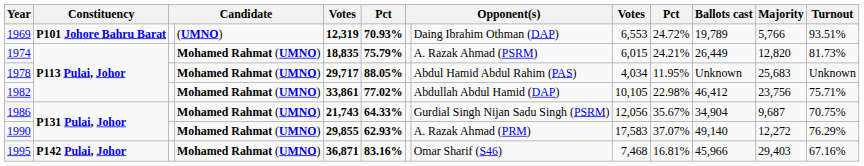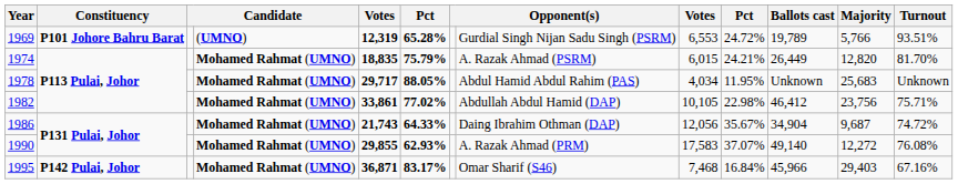 <table class="wikitable" style="margin:0.5em ; font-size:95%">
 <tr>
 <th>Year</th>
 <th>Constituency</th>
 <th colspan=2>Candidate</th>
 <th>Votes</th>
 <th>Pct</th>
 <th colspan=2>Opponent(s)</th>
 <th>Votes</th>
 <th>Pct</th>
 <th>Ballots cast</th>
 <th>Majority</th>
 <th>Turnout</th>
 </tr>
 <tr>
 <td><a href='#'>1969</a></td>
 <td><strong>P101 <a href='#'>Johore Bahru Barat</a></strong></td>
 <td></td>
 <td> (<a href='#'><strong>UMNO</strong></a>)</td>
 <td align=right><strong>12,319</strong></td>
-<td><strong>70.93%</strong></td>
+<td><strong>65.28%</strong></td>
 <td></td>
-<td>Daing Ibrahim Othman (<a href='#'>DAP</a>)</td>
+<td>Gurdial Singh Nijan Sadu Singh (<a href='#'>PSRM</a>)</td>
 <td align=right>6,553</td>
 <td>24.72%</td>
 <td>19,789</td>
 <td>5,766</td>
 <td>93.51%</td>
 </tr>
 <tr>
 <td><a href='#'>1974</a></td>
 <td rowspan=3><strong>P113 <a href='#'>Pulai</a>, <a href='#'>Johor</a></strong></td>
 <td></td>
 <td><strong>Mohamed Rahmat</strong> (<a href='#'><strong>UMNO</strong></a>)</td>
 <td align="right"><strong>18,835</strong></td>
 <td><strong>75.79%</strong></td>
 <td bgcolor=></td>
 <td>A. Razak Ahmad (<a href='#'>PSRM</a>)</td>
 <td align="right">6,015</td>
 <td>24.21%</td>
 <td>26,449</td>
 <td>12,820</td>
-<td>81.73%</td>
+<td>81.70%</td>
 </tr>
 <tr>
 <td><a href='#'>1978</a></td>
 <td></td>
 <td><strong>Mohamed Rahmat</strong> (<a href='#'><strong>UMNO</strong></a>)</td>
 <td align="right"><strong>29,717</strong></td>
 <td><strong>88.05%</strong></td>
 <td></td>
 <td>Abdul Hamid Abdul Rahim (<a href='#'>PAS</a>)</td>
 <td align="right">4,034</td>
 <td>11.95%</td>
 <td>Unknown</td>
 <td>25,683</td>
 <td>Unknown</td>
 </tr>
 <tr>
 <td><a href='#'>1982</a></td>
 <td></td>
 <td><strong>Mohamed Rahmat</strong> (<a href='#'><strong>UMNO</strong></a>)</td>
 <td align="right"><strong>33,861</strong></td>
 <td><strong>77.02%</strong></td>
 <td></td>
 <td>Abdullah Abdul Hamid (<a href='#'>DAP</a>)</td>
 <td align="right">10,105</td>
 <td>22.98%</td>
 <td>46,412</td>
 <td>23,756</td>
 <td>75.71%</td>
 </tr>
 <tr>
 <td><a href='#'>1986</a></td>
 <td rowspan=2><strong>P131 <a href='#'>Pulai</a>, <a href='#'>Johor</a></strong></td>
 <td></td>
 <td><strong>Mohamed Rahmat</strong> (<a href='#'><strong>UMNO</strong></a>)</td>
 <td align="right"><strong>21,743</strong></td>
 <td><strong>64.33%</strong></td>
 <td bgcolor=></td>
-<td>Gurdial Singh Nijan Sadu Singh (<a href='#'>PSRM</a>)</td>
+<td>Daing Ibrahim Othman (<a href='#'>DAP</a>)</td>
 <td align="right">12,056</td>
 <td>35.67%</td>
 <td>34,904</td>
 <td>9,687</td>
-<td>70.75%</td>
+<td>74.72%</td>
 </tr>
 <tr>
 <td><a href='#'>1990</a></td>
 <td></td>
 <td><strong>Mohamed Rahmat</strong> (<a href='#'><strong>UMNO</strong></a>)</td>
 <td align="right"><strong>29,855</strong></td>
 <td><strong>62.93%</strong></td>
 <td bgcolor=></td>
 <td>A. Razak Ahmad (<a href='#'>PRM</a>)</td>
 <td align="right" %>17,583</td>
 <td>37.07%</td>
 <td>49,140</td>
 <td>12,272</td>
-<td>76.29%</td>
+<td>76.08%</td>
 </tr>
 <tr>
 <td><a href='#'>1995</a></td>
 <td><strong>P142 <a href='#'>Pulai</a>, <a href='#'>Johor</a></strong></td>
 <td></td>
 <td><strong>Mohamed Rahmat</strong> (<a href='#'><strong>UMNO</strong></a>)</td>
 <td align="right"><strong>36,871</strong></td>
-<td><strong>83.16%</strong></td>
+<td><strong>83.17%</strong></td>
 <td></td>
 <td>Omar Sharif (<a href='#'>S46</a>)</td>
 <td align="right">7,468</td>
-<td>16.81%</td>
+<td>16.84%</td>
 <td>45,966</td>
 <td>29,403</td>
 <td>67.16%</td>
 </tr>
 </table>
